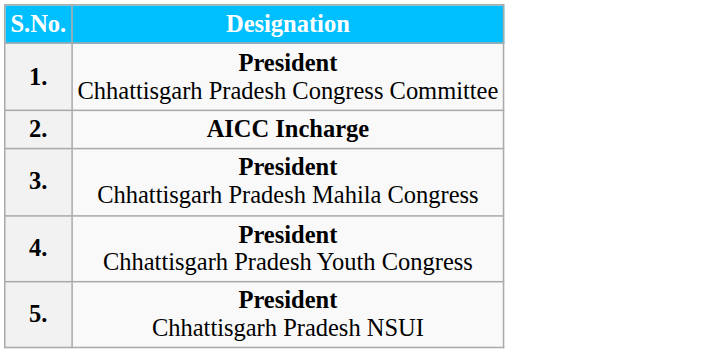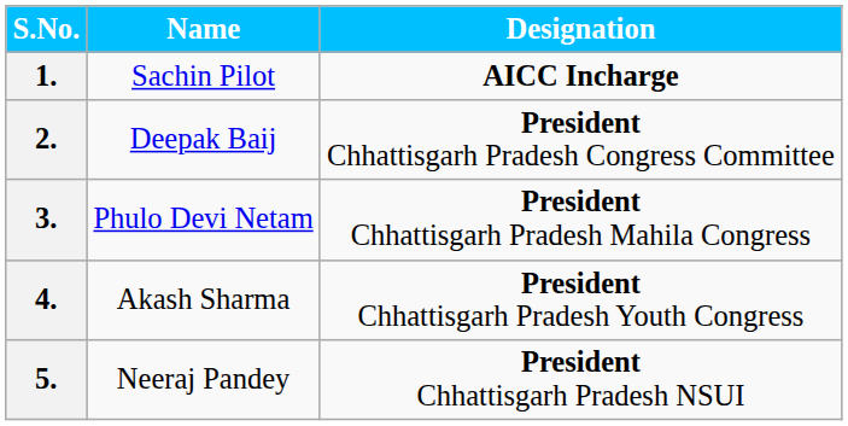 <table class="wikitable sortable" style="text-align:center;">
 <tr>
 <th Style="background-color:#00BFFF; color:white">S.No.</th>
+<th Style="background-color:#00BFFF; color:white">Name</th>
 <th Style="background-color:#00BFFF; color:white">Designation</th>
 </tr>
 <tr>
 <th>1.</th>
+<td><a href='#'>Sachin Pilot</a></td>
+<td><strong>AICC Incharge </strong></td>
+</tr>
+<tr>
+<th>2.</th>
+<td><a href='#'>Deepak Baij</a></td>
 <td><strong>President</strong><br>Chhattisgarh Pradesh Congress Committee</td>
 </tr>
 <tr>
-<th>2.</th>
-<td><strong>AICC Incharge </strong></td>
-</tr>
-<tr>
 <th>3.</th>
+<td><a href='#'>Phulo Devi Netam</a></td>
 <td><strong>President</strong><br>Chhattisgarh Pradesh Mahila Congress</td>
 </tr>
 <tr>
 <th>4.</th>
+<td>Akash Sharma</td>
 <td><strong>President</strong><br>Chhattisgarh Pradesh Youth Congress</td>
 </tr>
 <tr>
 <th>5.</th>
+<td>Neeraj Pandey</td>
 <td><strong>President</strong><br>Chhattisgarh Pradesh NSUI</td>
 </tr>
 </table>
